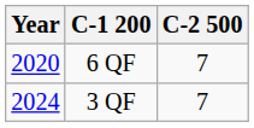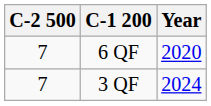 <table class="wikitable" style="text-align:center;">
 <tr>
+<th>C-2 500</th>
+<th>C-1 200</th>
 <th>Year</th>
-<th>C-1 200</th>
-<th>C-2 500</th>
 </tr>
 <tr>
+<td>7</td>
+<td>6 QF</td>
 <td><a href='#'>2020</a></td>
-<td>6 QF</td>
-<td>7</td>
 </tr>
 <tr>
+<td>7</td>
+<td>3 QF</td>
 <td><a href='#'>2024</a></td>
-<td>3 QF</td>
-<td>7</td>
 </tr>
 </table>
